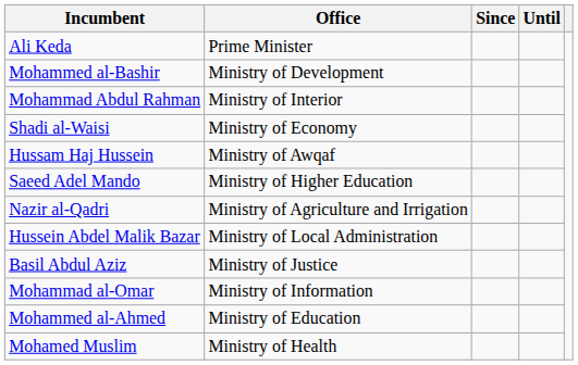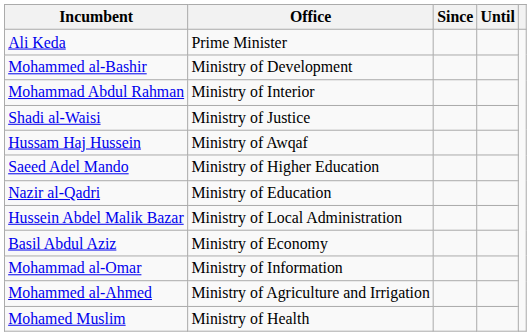 <table class="wikitable">
 <tr>
 <th>Incumbent</th>
 <th>Office</th>
 <th>Since</th>
 <th>Until</th>
 <th></th>
 </tr>
 <tr>
 <td><a href='#'>Ali Keda</a></td>
 <td>Prime Minister</td>
 <td></td>
 <td></td>
 <td rowspan="12"></td>
 </tr>
 <tr>
 <td><a href='#'>Mohammed al-Bashir</a></td>
 <td>Ministry of Development</td>
 <td></td>
 <td></td>
 </tr>
 <tr>
 <td><a href='#'>Mohammad Abdul Rahman</a></td>
 <td>Ministry of Interior</td>
 <td></td>
 <td></td>
 </tr>
 <tr>
 <td><a href='#'>Shadi al-Waisi</a></td>
-<td>Ministry of Economy</td>
+<td>Ministry of Justice</td>
 <td></td>
 <td></td>
 </tr>
 <tr>
 <td><a href='#'>Hussam Haj Hussein</a></td>
 <td>Ministry of Awqaf</td>
 <td></td>
 <td></td>
 </tr>
 <tr>
 <td><a href='#'>Saeed Adel Mando</a></td>
 <td>Ministry of Higher Education</td>
 <td></td>
 <td></td>
 </tr>
 <tr>
 <td><a href='#'>Nazir al-Qadri</a></td>
-<td>Ministry of Agriculture and Irrigation</td>
+<td>Ministry of Education</td>
 <td></td>
 <td></td>
 </tr>
 <tr>
 <td><a href='#'>Hussein Abdel Malik Bazar</a></td>
 <td>Ministry of Local Administration</td>
 <td></td>
 <td></td>
 </tr>
 <tr>
 <td><a href='#'>Basil Abdul Aziz</a></td>
-<td>Ministry of Justice</td>
+<td>Ministry of Economy</td>
 <td></td>
 <td></td>
 </tr>
 <tr>
 <td><a href='#'>Mohammad al-Omar</a></td>
 <td>Ministry of Information</td>
 <td></td>
 <td></td>
 </tr>
 <tr>
 <td><a href='#'>Mohammed al-Ahmed</a></td>
-<td>Ministry of Education</td>
+<td>Ministry of Agriculture and Irrigation</td>
 <td></td>
 <td></td>
 </tr>
 <tr>
 <td><a href='#'>Mohamed Muslim</a></td>
 <td>Ministry of Health</td>
 <td></td>
 <td></td>
 </tr>
 </table>
